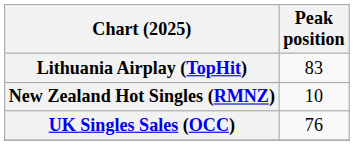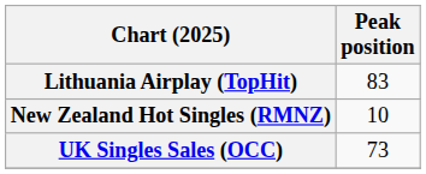 <table class="wikitable sortable plainrowheaders" style="text-align:center">
 <tr>
 <th scope="col">Chart (2025)</th>
 <th scope="col">Peak<br>position</th>
 </tr>
 <tr>
 <th scope="row">Lithuania Airplay (<a href='#'>TopHit</a>)</th>
 <td>83</td>
 </tr>
 <tr>
 <th scope="row">New Zealand Hot Singles (<a href='#'>RMNZ</a>)</th>
 <td>10</td>
 </tr>
 <tr>
 <th scope="row"><a href='#'>UK Singles Sales</a> (<a href='#'>OCC</a>)</th>
-<td>76</td>
+<td>73</td>
 </tr>
 <tr>
 </tr>
 <tr>
 </tr>
 </table>
